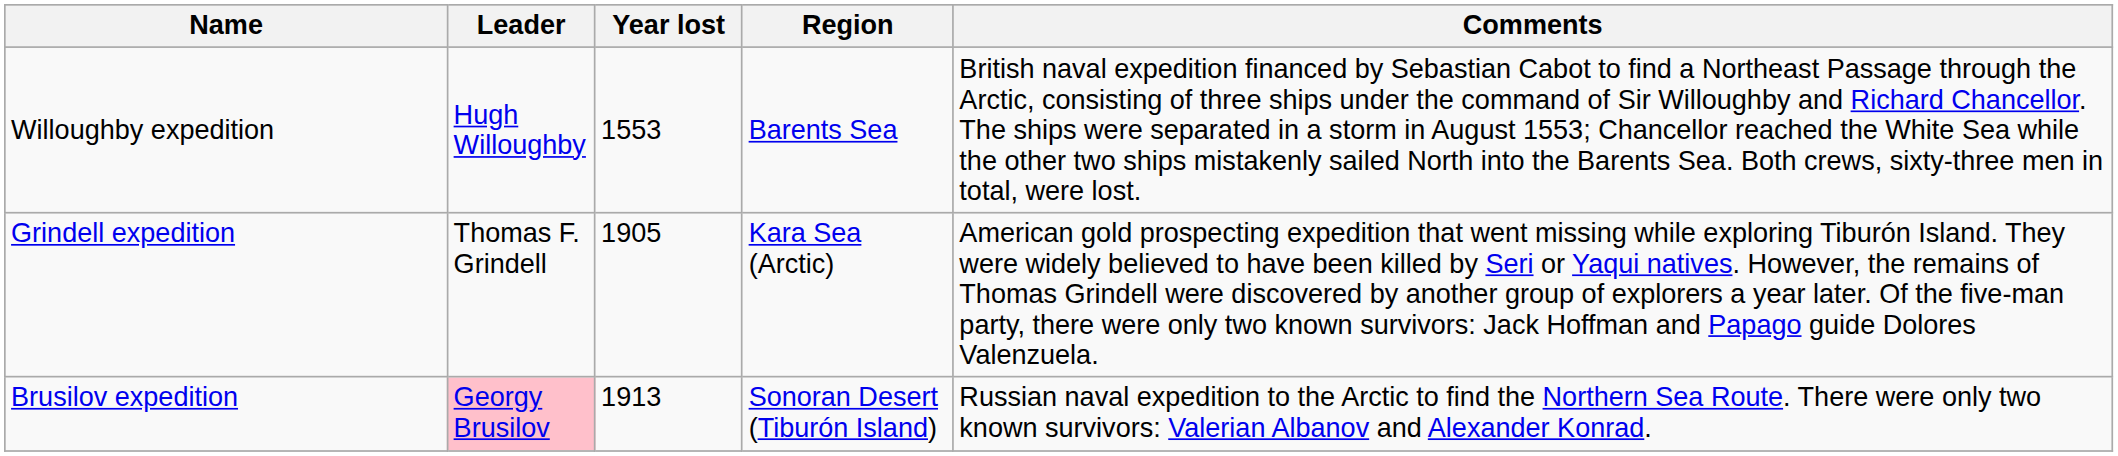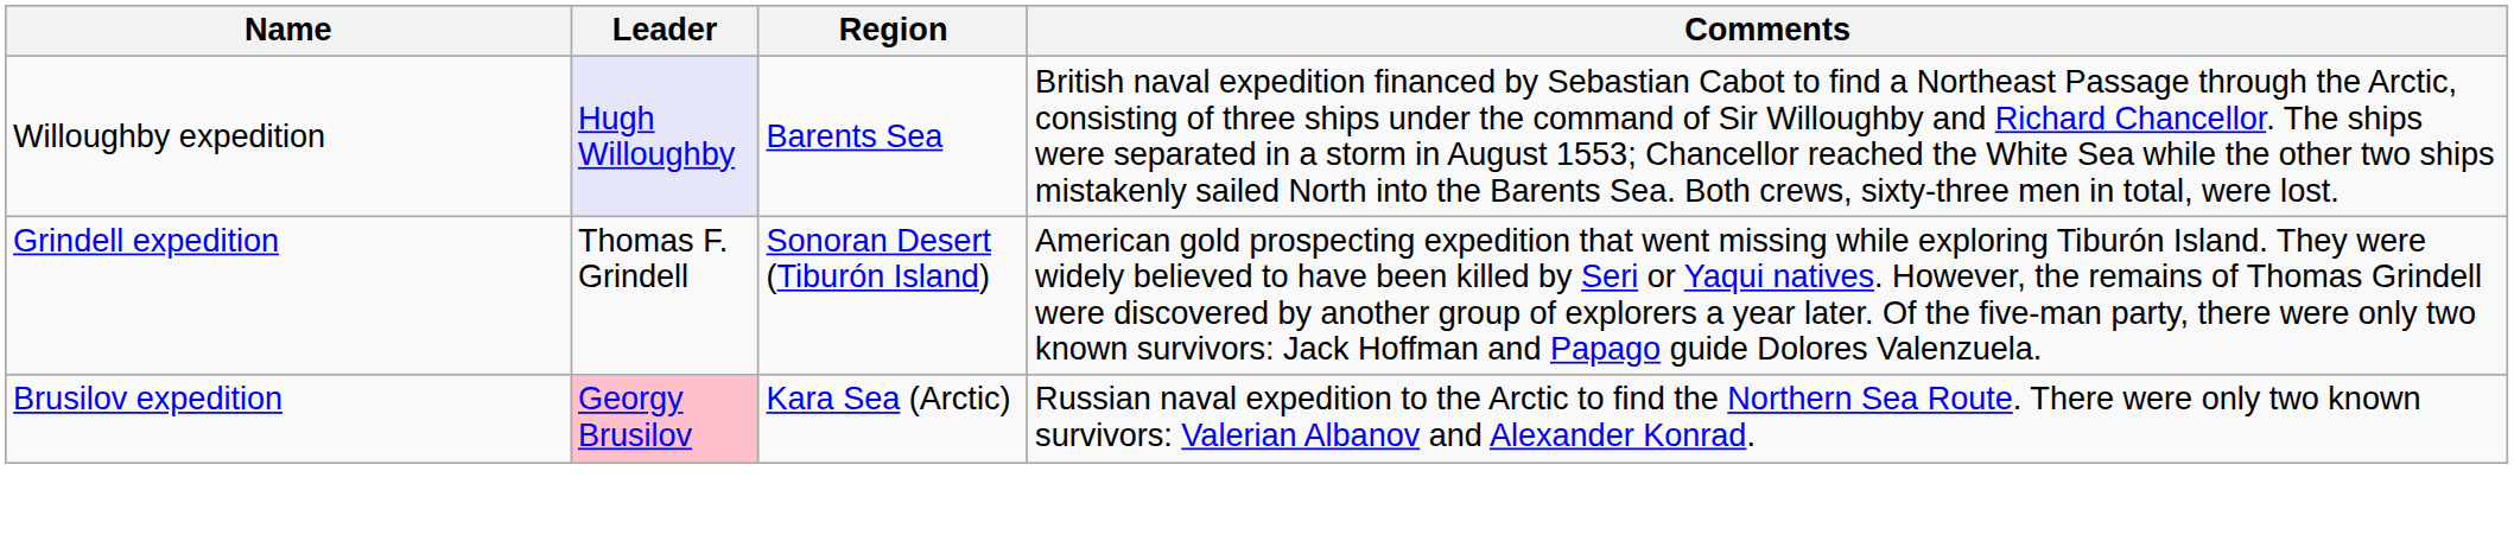 <table class="sortable wikitable">
 <tr>
 <th style="width:21%;">Name</th>
 <th style="width:7%;">Leader</th>
-<th style="width:7%;">Year lost</th>
 <th style="width:10%;">Region</th>
 <th style="width:55%;">Comments</th>
 </tr>
 <tr>
 <td>Willoughby expedition</td>
-<td><a href='#'>Hugh Willoughby</a></td>
-<td>1553</td>
+<td style="background: lavender;"><a href='#'>Hugh Willoughby</a></td>
 <td><a href='#'>Barents Sea</a></td>
 <td> British naval expedition financed by Sebastian Cabot to find a Northeast Passage through the Arctic, consisting of three ships under the command of Sir Willoughby and <a href='#'>Richard Chancellor</a>. The ships were separated in a storm in August 1553; Chancellor reached the White Sea while the other two ships mistakenly sailed North into the Barents Sea. Both crews, sixty-three men in total, were lost.</td>
 </tr>
 <tr valign="top">
 <td><a href='#'>Grindell expedition</a></td>
 <td>Thomas F. Grindell</td>
-<td>1905</td>
-<td><a href='#'>Kara Sea</a> (Arctic)</td>
+<td><a href='#'>Sonoran Desert</a> (<a href='#'>Tiburón Island</a>)</td>
 <td> American gold prospecting expedition that went missing while exploring Tiburón Island. They were widely believed to have been killed by <a href='#'>Seri</a> or <a href='#'>Yaqui natives</a>. However, the remains of Thomas Grindell were discovered by another group of explorers a year later. Of the five-man party, there were only two known survivors: Jack Hoffman and <a href='#'>Papago</a> guide Dolores Valenzuela.</td>
 </tr>
 <tr valign="top">
 <td><a href='#'>Brusilov expedition</a></td>
 <td style="background: pink;"><a href='#'>Georgy Brusilov</a></td>
-<td>1913</td>
-<td><a href='#'>Sonoran Desert</a> (<a href='#'>Tiburón Island</a>)</td>
+<td><a href='#'>Kara Sea</a> (Arctic)</td>
 <td> Russian naval expedition to the Arctic to find the <a href='#'>Northern Sea Route</a>. There were only two known survivors: <a href='#'>Valerian Albanov</a> and <a href='#'>Alexander Konrad</a>.</td>
 </tr>
 </table>
